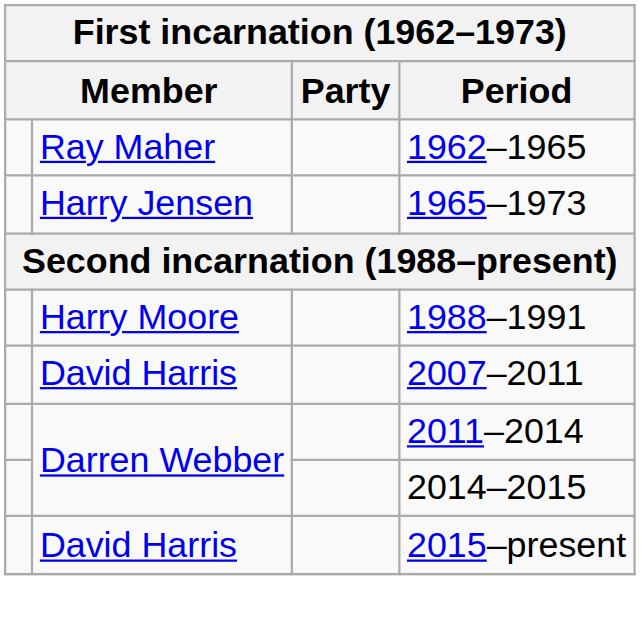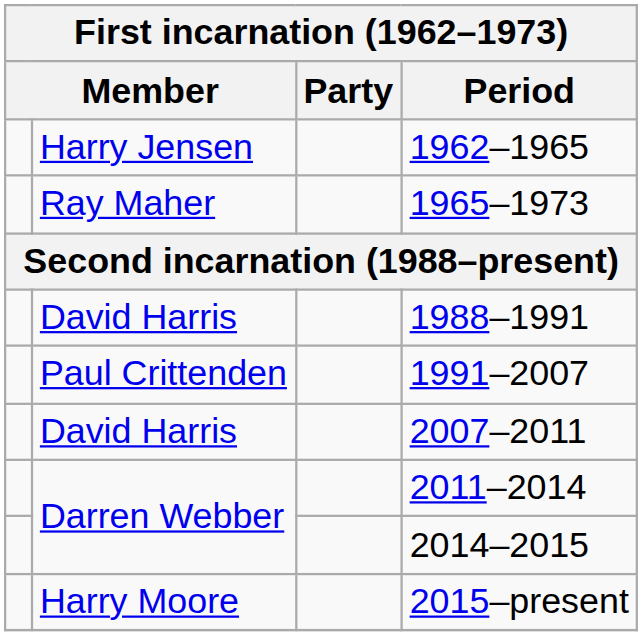 <table class="wikitable">
 <tr>
 <th colspan="4">First incarnation (1962–1973)</th>
 </tr>
 <tr>
 <th colspan="2">Member</th>
 <th>Party</th>
 <th>Period</th>
 </tr>
 <tr>
 <td> </td>
-<td><a href='#'>Ray Maher</a></td>
+<td><a href='#'>Harry Jensen</a></td>
 <td></td>
 <td><a href='#'>1962</a>–1965</td>
 </tr>
 <tr>
 <td> </td>
-<td><a href='#'>Harry Jensen</a></td>
+<td><a href='#'>Ray Maher</a></td>
 <td></td>
 <td><a href='#'>1965</a>–1973</td>
 </tr>
 <tr>
 <th colspan="4">Second incarnation (1988–present)</th>
 </tr>
 <tr>
 <td> </td>
-<td><a href='#'>Harry Moore</a></td>
+<td><a href='#'>David Harris</a></td>
 <td></td>
 <td><a href='#'>1988</a>–1991</td>
+</tr>
+<tr>
+<td> </td>
+<td><a href='#'>Paul Crittenden</a></td>
+<td></td>
+<td><a href='#'>1991</a>–2007</td>
 </tr>
 <tr>
 <td> </td>
 <td><a href='#'>David Harris</a></td>
 <td></td>
 <td><a href='#'>2007</a>–2011</td>
 </tr>
 <tr>
 <td> </td>
 <td rowspan="2"><a href='#'>Darren Webber</a></td>
 <td></td>
 <td><a href='#'>2011</a>–2014</td>
 </tr>
 <tr>
 <td> </td>
 <td></td>
 <td>2014–2015</td>
 </tr>
 <tr>
 <td> </td>
-<td><a href='#'>David Harris</a></td>
+<td><a href='#'>Harry Moore</a></td>
 <td></td>
 <td><a href='#'>2015</a>–present</td>
 </tr>
 <tr>
 </tr>
 </table>
